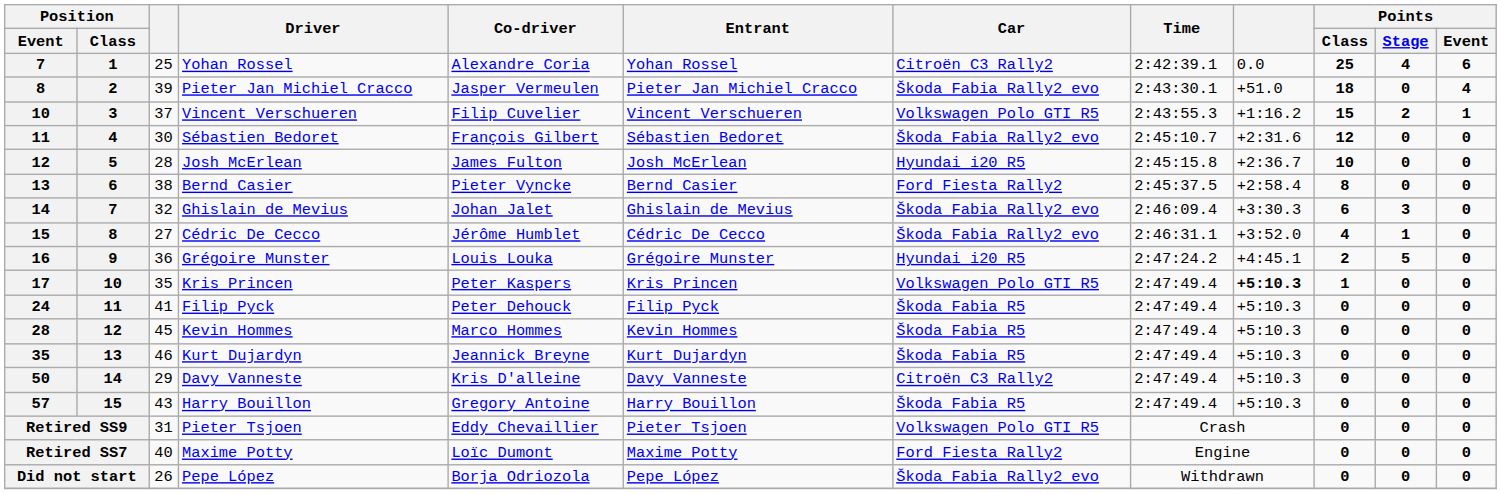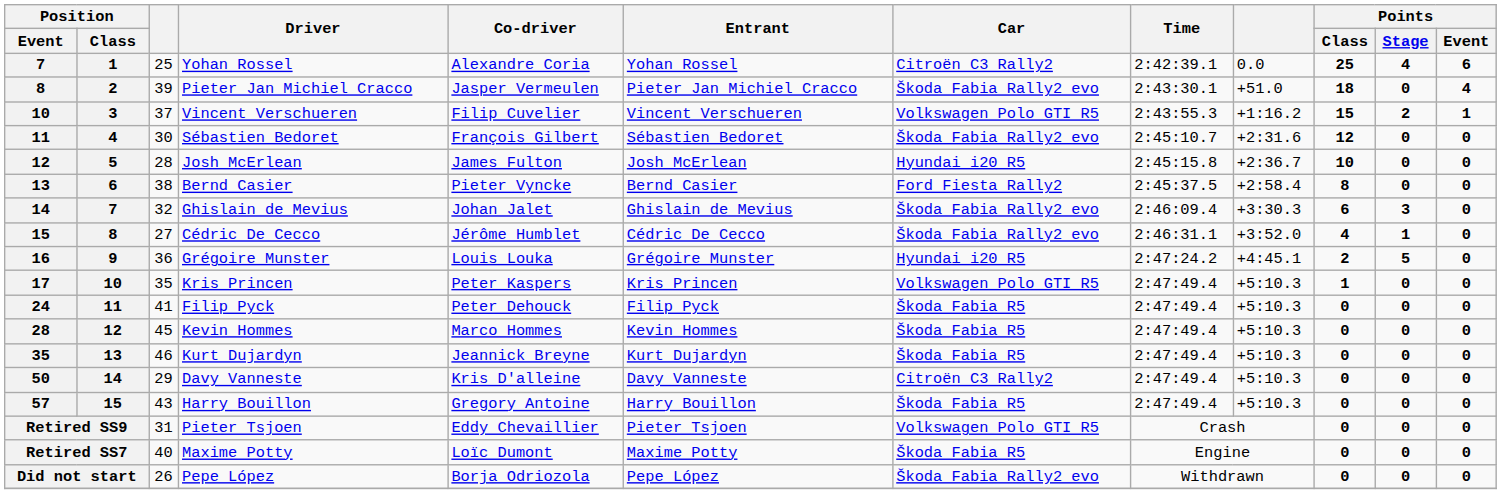 <table class="wikitable" width=85% style="font-size: 85%;">
 <tr>
 <th colspan="2">Position</th>
 <th rowspan="2"></th>
 <th rowspan="2">Driver</th>
 <th rowspan="2">Co-driver</th>
 <th rowspan="2">Entrant</th>
 <th rowspan="2">Car</th>
 <th rowspan="2">Time</th>
 <th rowspan="2"></th>
 <th colspan="3">Points</th>
 </tr>
 <tr>
 <th>Event</th>
 <th>Class</th>
 <th>Class</th>
 <th><a href='#'>Stage</a></th>
 <th>Event</th>
 </tr>
 <tr>
 <th>7</th>
 <th>1</th>
 <td align="center">25</td>
 <td><a href='#'>Yohan Rossel</a></td>
 <td><a href='#'>Alexandre Coria</a></td>
 <td><a href='#'>Yohan Rossel</a></td>
 <td><a href='#'>Citroën C3 Rally2</a></td>
 <td>2:42:39.1</td>
 <td>0.0</td>
 <td align="center"><strong>25</strong></td>
 <td align="center"><strong>4</strong></td>
 <td align="center"><strong>6</strong></td>
 </tr>
 <tr>
 <th>8</th>
 <th>2</th>
 <td align="center">39</td>
 <td><a href='#'>Pieter Jan Michiel Cracco</a></td>
 <td><a href='#'>Jasper Vermeulen</a></td>
 <td><a href='#'>Pieter Jan Michiel Cracco</a></td>
 <td><a href='#'>Škoda Fabia Rally2 evo</a></td>
 <td>2:43:30.1</td>
 <td>+51.0</td>
 <td align="center"><strong>18</strong></td>
 <td align="center"><strong>0</strong></td>
 <td align="center"><strong>4</strong></td>
 </tr>
 <tr>
 <th>10</th>
 <th>3</th>
 <td align="center">37</td>
 <td><a href='#'>Vincent Verschueren</a></td>
 <td><a href='#'>Filip Cuvelier</a></td>
 <td><a href='#'>Vincent Verschueren</a></td>
 <td><a href='#'>Volkswagen Polo GTI R5</a></td>
 <td>2:43:55.3</td>
 <td>+1:16.2</td>
 <td align="center"><strong>15</strong></td>
 <td align="center"><strong>2</strong></td>
 <td align="center"><strong>1</strong></td>
 </tr>
 <tr>
 <th>11</th>
 <th>4</th>
 <td align="center">30</td>
 <td><a href='#'>Sébastien Bedoret</a></td>
 <td><a href='#'>François Gilbert</a></td>
 <td><a href='#'>Sébastien Bedoret</a></td>
 <td><a href='#'>Škoda Fabia Rally2 evo</a></td>
 <td>2:45:10.7</td>
 <td>+2:31.6</td>
 <td align="center"><strong>12</strong></td>
 <td align="center"><strong>0</strong></td>
 <td align="center"><strong>0</strong></td>
 </tr>
 <tr>
 <th>12</th>
 <th>5</th>
 <td align="center">28</td>
 <td><a href='#'>Josh McErlean</a></td>
 <td><a href='#'>James Fulton</a></td>
 <td><a href='#'>Josh McErlean</a></td>
 <td><a href='#'>Hyundai i20 R5</a></td>
 <td>2:45:15.8</td>
 <td>+2:36.7</td>
 <td align="center"><strong>10</strong></td>
 <td align="center"><strong>0</strong></td>
 <td align="center"><strong>0</strong></td>
 </tr>
 <tr>
 <th>13</th>
 <th>6</th>
 <td align="center">38</td>
 <td><a href='#'>Bernd Casier</a></td>
 <td><a href='#'>Pieter Vyncke</a></td>
 <td><a href='#'>Bernd Casier</a></td>
 <td><a href='#'>Ford Fiesta Rally2</a></td>
 <td>2:45:37.5</td>
 <td>+2:58.4</td>
 <td align="center"><strong>8</strong></td>
 <td align="center"><strong>0</strong></td>
 <td align="center"><strong>0</strong></td>
 </tr>
 <tr>
 <th>14</th>
 <th>7</th>
 <td align="center">32</td>
 <td><a href='#'>Ghislain de Mevius</a></td>
 <td><a href='#'>Johan Jalet</a></td>
 <td><a href='#'>Ghislain de Mevius</a></td>
 <td><a href='#'>Škoda Fabia Rally2 evo</a></td>
 <td>2:46:09.4</td>
 <td>+3:30.3</td>
 <td align="center"><strong>6</strong></td>
 <td align="center"><strong>3</strong></td>
 <td align="center"><strong>0</strong></td>
 </tr>
 <tr>
 <th>15</th>
 <th>8</th>
 <td align="center">27</td>
 <td><a href='#'>Cédric De Cecco</a></td>
 <td><a href='#'>Jérôme Humblet</a></td>
 <td><a href='#'>Cédric De Cecco</a></td>
 <td><a href='#'>Škoda Fabia Rally2 evo</a></td>
 <td>2:46:31.1</td>
 <td>+3:52.0</td>
 <td align="center"><strong>4</strong></td>
 <td align="center"><strong>1</strong></td>
 <td align="center"><strong>0</strong></td>
 </tr>
 <tr>
 <th>16</th>
 <th>9</th>
 <td align="center">36</td>
 <td><a href='#'>Grégoire Munster</a></td>
 <td><a href='#'>Louis Louka</a></td>
 <td><a href='#'>Grégoire Munster</a></td>
 <td><a href='#'>Hyundai i20 R5</a></td>
 <td>2:47:24.2</td>
 <td>+4:45.1</td>
 <td align="center"><strong>2</strong></td>
 <td align="center"><strong>5</strong></td>
 <td align="center"><strong>0</strong></td>
 </tr>
 <tr>
 <th>17</th>
 <th>10</th>
 <td align="center">35</td>
 <td><a href='#'>Kris Princen</a></td>
 <td><a href='#'>Peter Kaspers</a></td>
 <td><a href='#'>Kris Princen</a></td>
 <td><a href='#'>Volkswagen Polo GTI R5</a></td>
 <td>2:47:49.4</td>
-<td><strong>+5:10.3</strong></td>
+<td>+5:10.3</td>
 <td align="center"><strong>1</strong></td>
 <td align="center"><strong>0</strong></td>
 <td align="center"><strong>0</strong></td>
 </tr>
 <tr>
 <th>24</th>
 <th>11</th>
 <td align="center">41</td>
 <td><a href='#'>Filip Pyck</a></td>
 <td><a href='#'>Peter Dehouck</a></td>
 <td><a href='#'>Filip Pyck</a></td>
 <td><a href='#'>Škoda Fabia R5</a></td>
 <td>2:47:49.4</td>
 <td>+5:10.3</td>
 <td align="center"><strong>0</strong></td>
 <td align="center"><strong>0</strong></td>
 <td align="center"><strong>0</strong></td>
 </tr>
 <tr>
 <th>28</th>
 <th>12</th>
 <td align="center">45</td>
 <td><a href='#'>Kevin Hommes</a></td>
 <td><a href='#'>Marco Hommes</a></td>
 <td><a href='#'>Kevin Hommes</a></td>
 <td><a href='#'>Škoda Fabia R5</a></td>
 <td>2:47:49.4</td>
 <td>+5:10.3</td>
 <td align="center"><strong>0</strong></td>
 <td align="center"><strong>0</strong></td>
 <td align="center"><strong>0</strong></td>
 </tr>
 <tr>
 <th>35</th>
 <th>13</th>
 <td align="center">46</td>
 <td><a href='#'>Kurt Dujardyn</a></td>
 <td><a href='#'>Jeannick Breyne</a></td>
 <td><a href='#'>Kurt Dujardyn</a></td>
 <td><a href='#'>Škoda Fabia R5</a></td>
 <td>2:47:49.4</td>
 <td>+5:10.3</td>
 <td align="center"><strong>0</strong></td>
 <td align="center"><strong>0</strong></td>
 <td align="center"><strong>0</strong></td>
 </tr>
 <tr>
 <th>50</th>
 <th>14</th>
 <td align="center">29</td>
 <td><a href='#'>Davy Vanneste</a></td>
 <td><a href='#'>Kris D'alleine</a></td>
 <td><a href='#'>Davy Vanneste</a></td>
 <td><a href='#'>Citroën C3 Rally2</a></td>
 <td>2:47:49.4</td>
 <td>+5:10.3</td>
 <td align="center"><strong>0</strong></td>
 <td align="center"><strong>0</strong></td>
 <td align="center"><strong>0</strong></td>
 </tr>
 <tr>
 <th>57</th>
 <th>15</th>
 <td align="center">43</td>
 <td><a href='#'>Harry Bouillon</a></td>
 <td><a href='#'>Gregory Antoine</a></td>
 <td><a href='#'>Harry Bouillon</a></td>
 <td><a href='#'>Škoda Fabia R5</a></td>
 <td>2:47:49.4</td>
 <td>+5:10.3</td>
 <td align="center"><strong>0</strong></td>
 <td align="center"><strong>0</strong></td>
 <td align="center"><strong>0</strong></td>
 </tr>
 <tr>
 <th colspan="2">Retired SS9</th>
 <td align="center">31</td>
 <td><a href='#'>Pieter Tsjoen</a></td>
 <td><a href='#'>Eddy Chevaillier</a></td>
 <td><a href='#'>Pieter Tsjoen</a></td>
 <td><a href='#'>Volkswagen Polo GTI R5</a></td>
 <td colspan="2" align="center">Crash</td>
 <td align="center"><strong>0</strong></td>
 <td align="center"><strong>0</strong></td>
 <td align="center"><strong>0</strong></td>
 </tr>
 <tr>
 <th colspan="2">Retired SS7</th>
 <td align="center">40</td>
 <td><a href='#'>Maxime Potty</a></td>
 <td><a href='#'>Loïc Dumont</a></td>
 <td><a href='#'>Maxime Potty</a></td>
-<td><a href='#'>Ford Fiesta Rally2</a></td>
+<td><a href='#'>Škoda Fabia R5</a></td>
 <td colspan="2" align="center">Engine</td>
 <td align="center"><strong>0</strong></td>
 <td align="center"><strong>0</strong></td>
 <td align="center"><strong>0</strong></td>
 </tr>
 <tr>
 <th colspan="2">Did not start</th>
 <td align="center">26</td>
 <td><a href='#'>Pepe López</a></td>
 <td><a href='#'>Borja Odriozola</a></td>
 <td><a href='#'>Pepe López</a></td>
 <td><a href='#'>Škoda Fabia Rally2 evo</a></td>
 <td colspan="2" align="center">Withdrawn</td>
 <td align="center"><strong>0</strong></td>
 <td align="center"><strong>0</strong></td>
 <td align="center"><strong>0</strong></td>
 </tr>
 <tr>
 </tr>
 </table>
